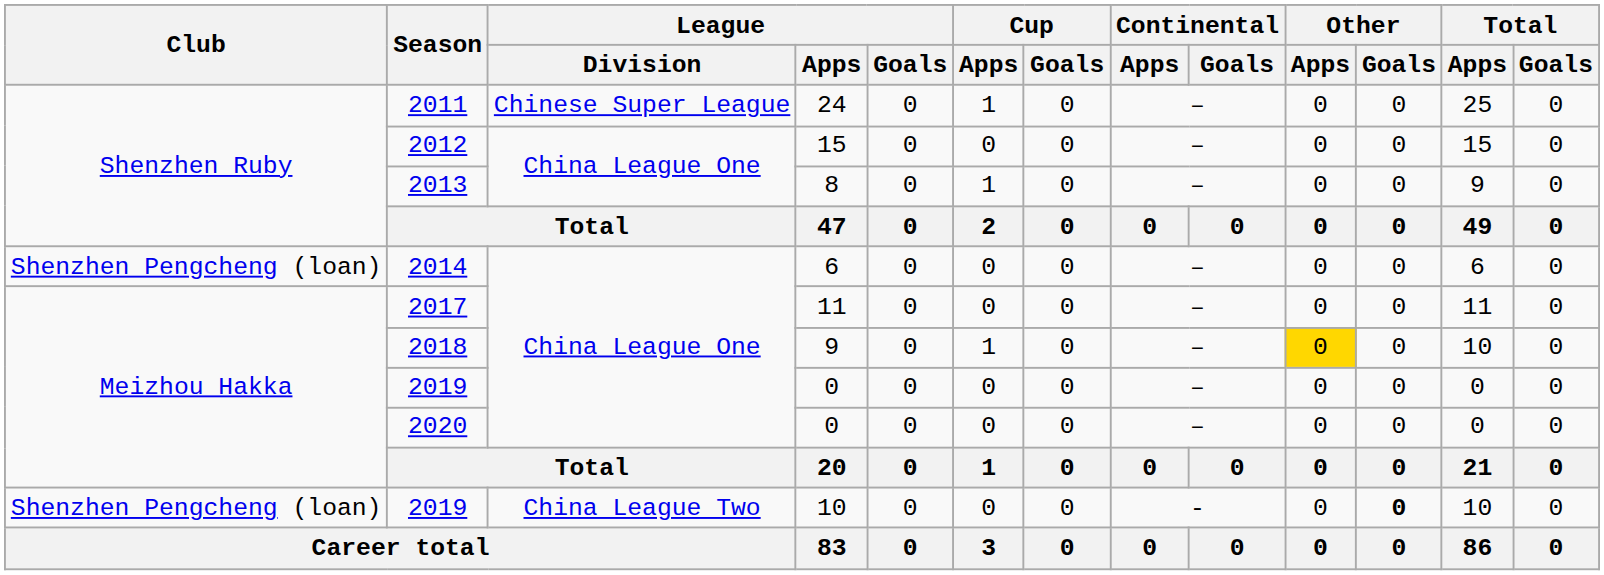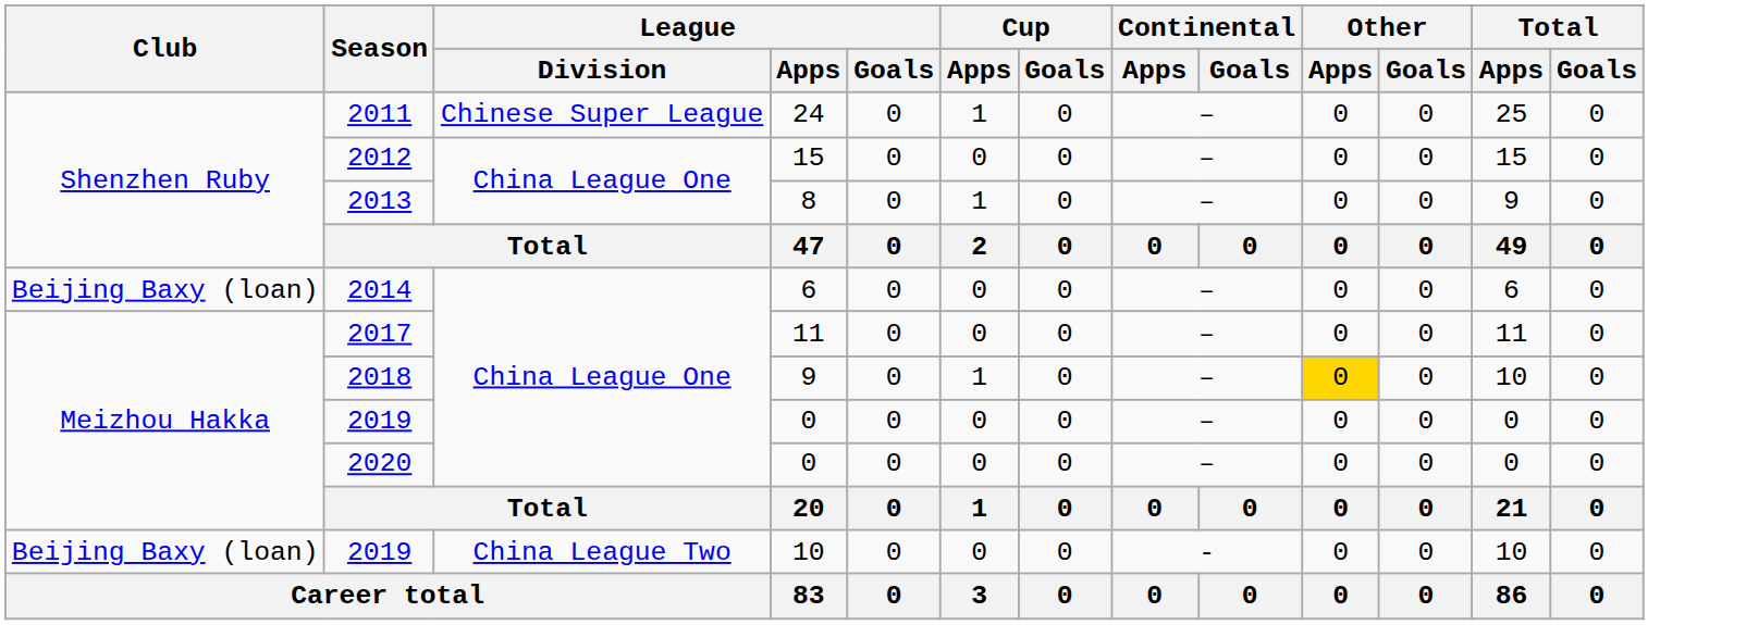 <table class="wikitable" style="text-align: center">
 <tr>
 <th rowspan="2">Club</th>
 <th rowspan="2">Season</th>
 <th colspan="3">League</th>
 <th colspan="2">Cup</th>
 <th colspan="2">Continental</th>
 <th colspan="2">Other</th>
 <th colspan="2">Total</th>
 </tr>
 <tr>
 <th>Division</th>
 <th>Apps</th>
 <th>Goals</th>
 <th>Apps</th>
 <th>Goals</th>
 <th>Apps</th>
 <th>Goals</th>
 <th>Apps</th>
 <th>Goals</th>
 <th>Apps</th>
 <th>Goals</th>
 </tr>
 <tr>
 <td rowspan="4"><a href='#'>Shenzhen Ruby</a></td>
 <td><a href='#'>2011</a></td>
 <td><a href='#'>Chinese Super League</a></td>
 <td>24</td>
 <td>0</td>
 <td>1</td>
 <td>0</td>
 <td colspan="2">–</td>
 <td>0</td>
 <td>0</td>
 <td>25</td>
 <td>0</td>
 </tr>
 <tr>
 <td><a href='#'>2012</a></td>
 <td rowspan="2"><a href='#'>China League One</a></td>
 <td>15</td>
 <td>0</td>
 <td>0</td>
 <td>0</td>
 <td colspan="2">–</td>
 <td>0</td>
 <td>0</td>
 <td>15</td>
 <td>0</td>
 </tr>
 <tr>
 <td><a href='#'>2013</a></td>
 <td>8</td>
 <td>0</td>
 <td>1</td>
 <td>0</td>
 <td colspan="2">–</td>
 <td>0</td>
 <td>0</td>
 <td>9</td>
 <td>0</td>
 </tr>
 <tr>
 <th colspan=2>Total</th>
 <th>47</th>
 <th>0</th>
 <th>2</th>
 <th>0</th>
 <th>0</th>
 <th>0</th>
 <th>0</th>
 <th>0</th>
 <th>49</th>
 <th>0</th>
 </tr>
 <tr>
-<td rowspan="1"><a href='#'>Shenzhen Pengcheng</a> (loan)</td>
+<td><a href='#'>Beijing Baxy</a> (loan)</td>
 <td><a href='#'>2014</a></td>
 <td rowspan=5><a href='#'>China League One</a></td>
 <td>6</td>
 <td>0</td>
 <td>0</td>
 <td>0</td>
 <td colspan="2">–</td>
 <td>0</td>
 <td>0</td>
 <td>6</td>
 <td>0</td>
 </tr>
 <tr>
 <td rowspan=5><a href='#'>Meizhou Hakka</a></td>
 <td><a href='#'>2017</a></td>
 <td>11</td>
 <td>0</td>
 <td>0</td>
 <td>0</td>
 <td colspan="2">–</td>
 <td>0</td>
 <td>0</td>
 <td>11</td>
 <td>0</td>
 </tr>
 <tr>
 <td><a href='#'>2018</a></td>
 <td>9</td>
 <td>0</td>
 <td>1</td>
 <td>0</td>
 <td colspan="2">–</td>
 <td style="background: gold;">0</td>
 <td>0</td>
 <td>10</td>
 <td>0</td>
 </tr>
 <tr>
 <td><a href='#'>2019</a></td>
 <td>0</td>
 <td>0</td>
 <td>0</td>
 <td>0</td>
 <td colspan="2">–</td>
 <td>0</td>
 <td>0</td>
 <td>0</td>
 <td>0</td>
 </tr>
 <tr>
 <td><a href='#'>2020</a></td>
 <td>0</td>
 <td>0</td>
 <td>0</td>
 <td>0</td>
 <td colspan="2">–</td>
 <td>0</td>
 <td>0</td>
 <td>0</td>
 <td>0</td>
 </tr>
 <tr>
 <th colspan=2>Total</th>
 <th>20</th>
 <th>0</th>
 <th>1</th>
 <th>0</th>
 <th>0</th>
 <th>0</th>
 <th>0</th>
 <th>0</th>
 <th>21</th>
 <th>0</th>
 </tr>
 <tr>
-<td rowspan="1"><a href='#'>Shenzhen Pengcheng</a> (loan)</td>
+<td><a href='#'>Beijing Baxy</a> (loan)</td>
 <td><a href='#'>2019</a></td>
 <td rowspan="1"><a href='#'>China League Two</a></td>
 <td>10</td>
 <td>0</td>
 <td>0</td>
 <td>0</td>
 <td colspan="2">-</td>
 <td>0</td>
-<td><strong>0</strong></td>
+<td>0</td>
 <td>10</td>
 <td>0</td>
 </tr>
 <tr>
 <th colspan=3>Career total</th>
 <th>83</th>
 <th>0</th>
 <th>3</th>
 <th>0</th>
 <th>0</th>
 <th>0</th>
 <th>0</th>
 <th>0</th>
 <th>86</th>
 <th>0</th>
 </tr>
 </table>
